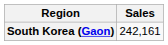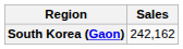 <table class="wikitable plainrowheaders" style="text-align:center">
 <tr>
 <th scope="col">Region</th>
 <th scope="col">Sales</th>
 </tr>
 <tr>
 <th scope="row">South Korea (<a href='#'>Gaon</a>)</th>
-<td>242,161</td>
+<td>242,162</td>
 </tr>
 </table>
